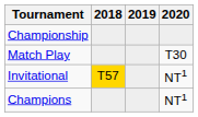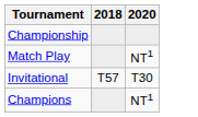 <table class="wikitable" style="text-align:center;">
 <tr>
 <th>Tournament</th>
 <th>2018</th>
-<th>2019</th>
 <th>2020</th>
 </tr>
 <tr>
 <td align="left"><a href='#'>Championship</a></td>
 <td style="background:#eeeeee;"></td>
 <td style="background:#eeeeee;"></td>
-<td style="background:#eeeeee;"></td>
 </tr>
 <tr>
 <td align="left"><a href='#'>Match Play</a></td>
 <td style="background:#eeeeee;"></td>
-<td style="background:#eeeeee;"></td>
-<td>T30</td>
+<td>NT<sup>1</sup></td>
 </tr>
 <tr>
 <td align="left"><a href='#'>Invitational</a></td>
-<td style="background: gold;">T57</td>
-<td style="background:#eeeeee;"></td>
-<td>NT<sup>1</sup></td>
+<td>T57</td>
+<td>T30</td>
 </tr>
 <tr>
 <td align="left"><a href='#'>Champions</a></td>
 <td style="background:#eeeeee;"></td>
-<td style="background:#eeeeee;"></td>
 <td>NT<sup>1</sup></td>
 </tr>
 </table>
